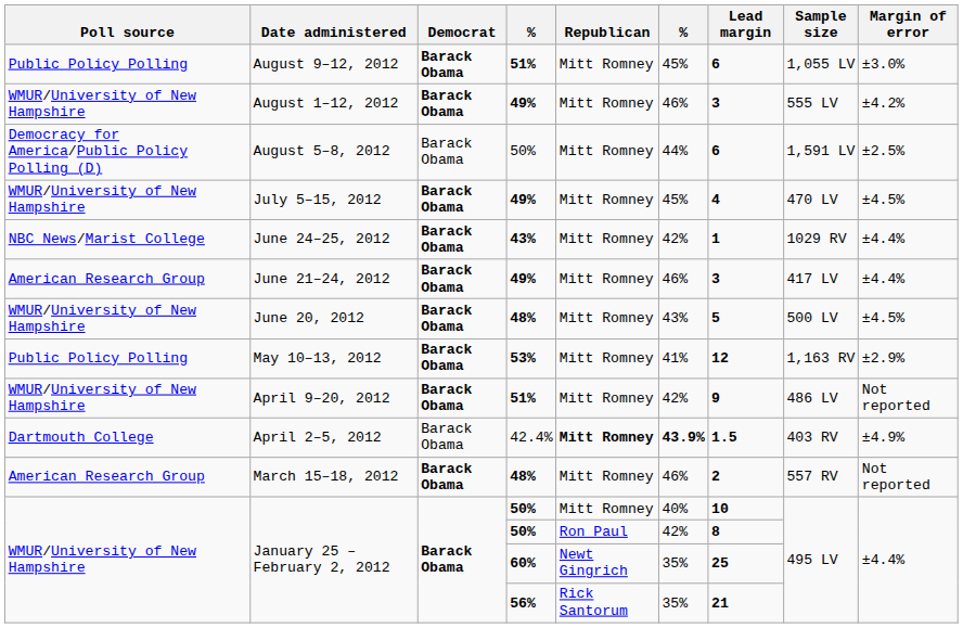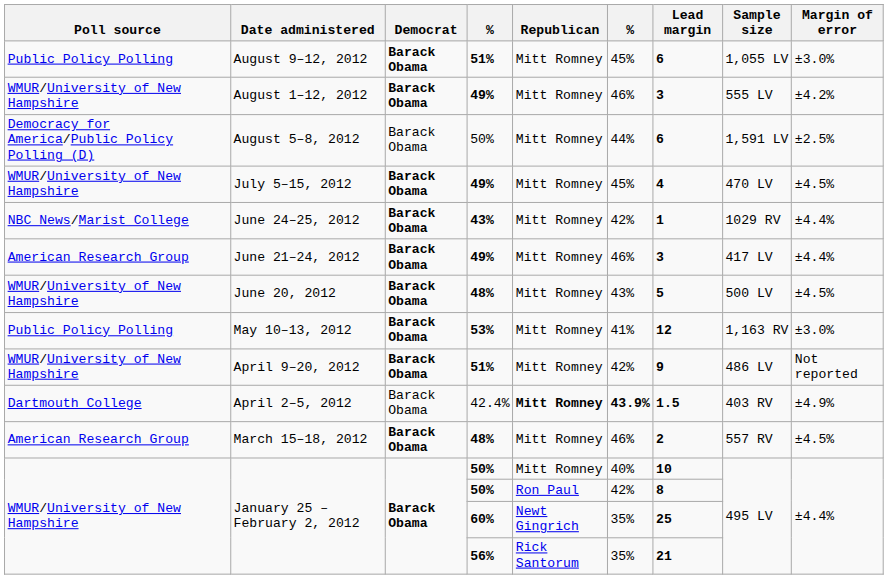 <table class="wikitable">
 <tr valign=bottom>
 <th>Poll source</th>
 <th>Date administered</th>
 <th>Democrat</th>
 <th>%</th>
 <th>Republican</th>
 <th>%</th>
 <th>Lead margin</th>
 <th>Sample size</th>
 <th>Margin of error</th>
 </tr>
 <tr>
 <td><a href='#'>Public Policy Polling</a></td>
 <td>August 9–12, 2012</td>
 <td><strong>Barack Obama</strong></td>
 <td><strong>51%</strong></td>
 <td>Mitt Romney</td>
 <td>45%</td>
 <td><strong>6</strong></td>
 <td>1,055 LV</td>
 <td>±3.0%</td>
 </tr>
 <tr>
 <td><a href='#'>WMUR</a>/<a href='#'>University of New Hampshire</a></td>
 <td>August 1–12, 2012</td>
 <td><strong>Barack Obama</strong></td>
 <td><strong>49%</strong></td>
 <td>Mitt Romney</td>
 <td>46%</td>
 <td><strong>3</strong></td>
 <td>555 LV</td>
 <td>±4.2%</td>
 </tr>
 <tr>
 <td><a href='#'>Democracy for America</a>/<a href='#'>Public Policy Polling (D)</a></td>
 <td>August 5–8, 2012</td>
 <td>Barack Obama</td>
 <td>50%</td>
 <td>Mitt Romney</td>
 <td>44%</td>
 <td><strong>6</strong></td>
 <td>1,591 LV</td>
 <td>±2.5%</td>
 </tr>
 <tr>
 <td><a href='#'>WMUR</a>/<a href='#'>University of New Hampshire</a></td>
 <td>July 5–15, 2012</td>
 <td><strong>Barack Obama</strong></td>
 <td><strong>49%</strong></td>
 <td>Mitt Romney</td>
 <td>45%</td>
 <td><strong>4</strong></td>
 <td>470 LV</td>
 <td>±4.5%</td>
 </tr>
 <tr>
 <td><a href='#'>NBC News</a>/<a href='#'>Marist College</a></td>
 <td>June 24–25, 2012</td>
 <td><strong>Barack Obama</strong></td>
 <td><strong>43%</strong></td>
 <td>Mitt Romney</td>
 <td>42%</td>
 <td><strong>1</strong></td>
 <td>1029 RV</td>
 <td>±4.4%</td>
 </tr>
 <tr>
 <td><a href='#'>American Research Group</a></td>
 <td>June 21–24, 2012</td>
 <td><strong>Barack Obama</strong></td>
 <td><strong>49%</strong></td>
 <td>Mitt Romney</td>
 <td>46%</td>
 <td><strong>3</strong></td>
 <td>417 LV</td>
 <td>±4.4%</td>
 </tr>
 <tr>
 <td><a href='#'>WMUR</a>/<a href='#'>University of New Hampshire</a></td>
 <td>June 20, 2012</td>
 <td><strong>Barack Obama</strong></td>
 <td><strong>48%</strong></td>
 <td>Mitt Romney</td>
 <td>43%</td>
 <td><strong>5</strong></td>
 <td>500 LV</td>
 <td>±4.5%</td>
 </tr>
 <tr>
 <td><a href='#'>Public Policy Polling</a></td>
 <td>May 10–13, 2012</td>
 <td><strong>Barack Obama</strong></td>
 <td><strong>53%</strong></td>
 <td>Mitt Romney</td>
 <td>41%</td>
 <td><strong>12</strong></td>
 <td>1,163 RV</td>
-<td>±2.9%</td>
+<td>±3.0%</td>
 </tr>
 <tr>
 <td><a href='#'>WMUR</a>/<a href='#'>University of New Hampshire</a></td>
 <td>April 9–20, 2012</td>
 <td><strong>Barack Obama</strong></td>
 <td><strong>51%</strong></td>
 <td>Mitt Romney</td>
 <td>42%</td>
 <td><strong>9</strong></td>
 <td>486 LV</td>
 <td>Not reported</td>
 </tr>
 <tr>
 <td><a href='#'>Dartmouth College</a></td>
 <td>April 2–5, 2012</td>
 <td>Barack Obama</td>
 <td>42.4%</td>
 <td><strong>Mitt Romney</strong></td>
 <td><strong>43.9%</strong></td>
 <td><strong>1.5</strong></td>
 <td>403 RV</td>
 <td>±4.9%</td>
 </tr>
 <tr>
 <td><a href='#'>American Research Group</a></td>
 <td>March 15–18, 2012</td>
 <td><strong>Barack Obama</strong></td>
 <td><strong>48%</strong></td>
 <td>Mitt Romney</td>
 <td>46%</td>
 <td><strong>2</strong></td>
 <td>557 RV</td>
-<td>Not reported</td>
+<td>±4.5%</td>
 </tr>
 <tr>
 <td rowspan="4"><a href='#'>WMUR</a>/<a href='#'>University of New Hampshire</a></td>
 <td rowspan="4">January 25 – February 2, 2012</td>
 <td rowspan="4" ><strong>Barack Obama</strong></td>
 <td><strong>50%</strong></td>
 <td>Mitt Romney</td>
 <td>40%</td>
 <td><strong>10</strong></td>
 <td rowspan="4">495 LV</td>
 <td rowspan="4">±4.4%</td>
 </tr>
 <tr>
 <td><strong>50%</strong></td>
 <td><a href='#'>Ron Paul</a></td>
 <td>42%</td>
 <td><strong>8</strong></td>
 </tr>
 <tr>
 <td><strong>60%</strong></td>
 <td><a href='#'>Newt Gingrich</a></td>
 <td>35%</td>
 <td><strong>25</strong></td>
 </tr>
 <tr>
 <td><strong>56%</strong></td>
 <td><a href='#'>Rick Santorum</a></td>
 <td>35%</td>
 <td><strong>21</strong></td>
 </tr>
 </table>
